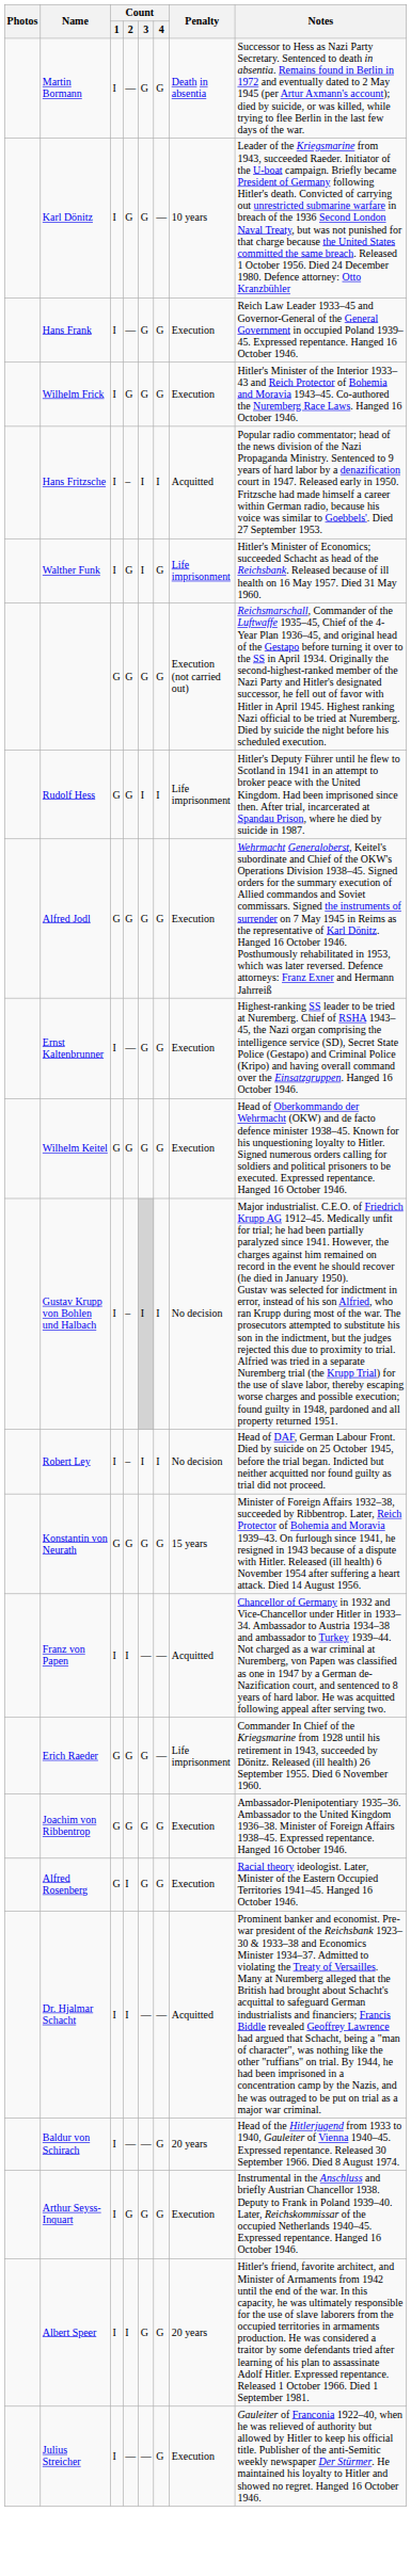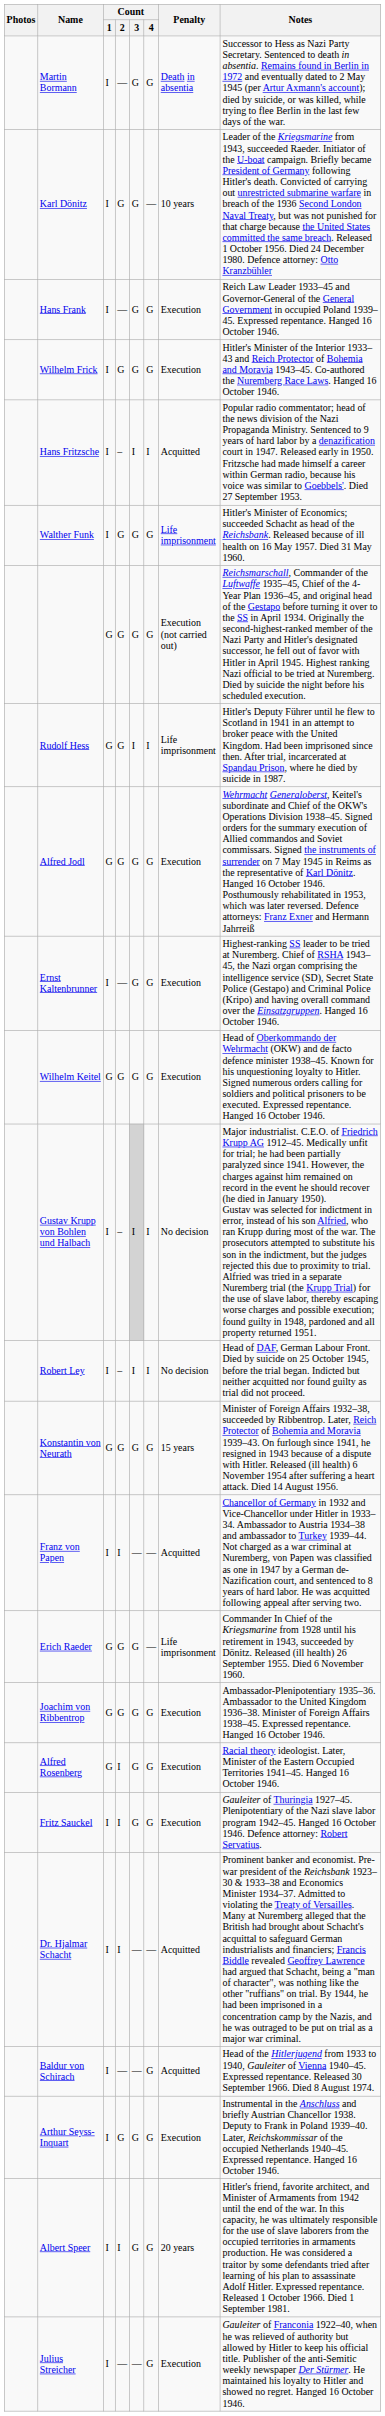 <table class="wikitable sortable">
 <tr>
 <th rowspan=2 class="unsortable">Photos</th>
 <th rowspan=2>Name</th>
 <th colspan=4>Count</th>
 <th rowspan=2>Penalty</th>
 <th rowspan=2 class="unsortable">Notes</th>
 </tr>
 <tr>
 <th>1</th>
 <th>2</th>
 <th>3</th>
 <th>4</th>
 </tr>
 <tr valign="center">
 <td></td>
 <td data-sort-value="Bormann, Martin"><a href='#'>Martin Bormann</a></td>
 <td>I</td>
 <td>—</td>
 <td>G</td>
 <td>G</td>
 <td data-sort-value=99><a href='#'>Death</a> <a href='#'>in absentia</a></td>
 <td>Successor to Hess as Nazi Party Secretary. Sentenced to death <em>in absentia</em>. <a href='#'>Remains found in Berlin in 1972</a> and eventually dated to 2 May 1945 (per <a href='#'>Artur Axmann's account</a>); died by suicide, or was killed, while trying to flee Berlin in the last few days of the war.</td>
 </tr>
 <tr valign="center">
 <td></td>
 <td data-sort-value="Dönitz, Karl"><a href='#'>Karl Dönitz</a></td>
 <td>I</td>
 <td>G</td>
 <td>G</td>
 <td>—</td>
 <td data-sort-value=10>10 years</td>
 <td>Leader of the <em><a href='#'>Kriegsmarine</a></em> from 1943, succeeded Raeder. Initiator of the <a href='#'>U-boat</a> campaign. Briefly became <a href='#'>President of Germany</a> following Hitler's death. Convicted of carrying out <a href='#'>unrestricted submarine warfare</a> in breach of the 1936 <a href='#'>Second London Naval Treaty</a>, but was not punished for that charge because <a href='#'>the United States committed the same breach</a>. Released 1 October 1956. Died 24 December 1980. Defence attorney: <a href='#'>Otto Kranzbühler</a></td>
 </tr>
 <tr valign="center">
 <td></td>
 <td data-sort-value="Frank, Hans"><a href='#'>Hans Frank</a></td>
 <td>I</td>
 <td>—</td>
 <td>G</td>
 <td>G</td>
 <td data-sort-value=99>Execution</td>
 <td>Reich Law Leader 1933–45 and Governor-General of the <a href='#'>General Government</a> in occupied Poland 1939–45. Expressed repentance. Hanged 16 October 1946.</td>
 </tr>
 <tr valign="center">
 <td></td>
 <td data-sort-value="Frick, Wilhelm"><a href='#'>Wilhelm Frick</a></td>
 <td>I</td>
 <td>G</td>
 <td>G</td>
 <td>G</td>
 <td data-sort-value=99>Execution</td>
 <td>Hitler's Minister of the Interior 1933–43 and <a href='#'>Reich Protector</a> of <a href='#'>Bohemia and Moravia</a> 1943–45. Co-authored the <a href='#'>Nuremberg Race Laws</a>. Hanged 16 October 1946.</td>
 </tr>
 <tr valign="center">
 <td></td>
 <td data-sort-value="Fritzsche, Hans"><a href='#'>Hans Fritzsche</a></td>
 <td>I</td>
 <td>–</td>
 <td>I</td>
 <td>I</td>
 <td data-sort-value=0>Acquitted</td>
 <td>Popular radio commentator; head of the news division of the Nazi Propaganda Ministry. Sentenced to 9 years of hard labor by a <a href='#'>denazification</a> court in 1947. Released early in 1950. Fritzsche had made himself a career within German radio, because his voice was similar to <a href='#'>Goebbels'</a>. Died 27 September 1953.</td>
 </tr>
 <tr valign="center">
 <td></td>
 <td data-sort-value="Funk, Walther"><a href='#'>Walther Funk</a></td>
 <td>I</td>
 <td>G</td>
-<td>I</td>
+<td>G</td>
 <td>G</td>
 <td data-sort-value=98><a href='#'>Life imprisonment</a></td>
 <td>Hitler's Minister of Economics; succeeded Schacht as head of the <em><a href='#'>Reichsbank</a></em>. Released because of ill health on 16 May 1957. Died 31 May 1960.</td>
 </tr>
 <tr valign="center">
 <td></td>
 <td data-sort-value="Göring, Hermann"></td>
 <td>G</td>
 <td>G</td>
 <td>G</td>
 <td>G</td>
 <td data-sort-value=99>Execution (not carried out)</td>
 <td><em><a href='#'>Reichsmarschall</a></em>, Commander of the <em><a href='#'>Luftwaffe</a></em> 1935–45, Chief of the 4-Year Plan 1936–45, and original head of the <a href='#'>Gestapo</a> before turning it over to the <a href='#'>SS</a> in April 1934. Originally the second-highest-ranked member of the Nazi Party and Hitler's designated successor, he fell out of favor with Hitler in April 1945. Highest ranking Nazi official to be tried at Nuremberg. Died by suicide the night before his scheduled execution.</td>
 </tr>
 <tr valign="center">
 <td></td>
 <td data-sort-value="Hess, Rudolf"><a href='#'>Rudolf Hess</a></td>
 <td>G</td>
 <td>G</td>
 <td>I</td>
 <td>I</td>
 <td data-sort-value=98>Life imprisonment</td>
 <td>Hitler's Deputy Führer until he flew to Scotland in 1941 in an attempt to broker peace with the United Kingdom. Had been imprisoned since then. After trial, incarcerated at <a href='#'>Spandau Prison</a>, where he died by suicide in 1987.</td>
 </tr>
 <tr valign="center">
 <td></td>
 <td data-sort-value="Jodl, Alfred"><a href='#'>Alfred Jodl</a></td>
 <td>G</td>
 <td>G</td>
 <td>G</td>
 <td>G</td>
 <td data-sort-value=99>Execution</td>
 <td><em><a href='#'>Wehrmacht</a></em> <em><a href='#'>Generaloberst</a></em>, Keitel's subordinate and Chief of the OKW's Operations Division 1938–45. Signed orders for the summary execution of Allied commandos and Soviet commissars.  Signed <a href='#'>the instruments of surrender</a> on 7 May 1945 in Reims as the representative of <a href='#'>Karl Dönitz</a>. Hanged 16 October 1946. Posthumously rehabilitated in 1953, which was later reversed. Defence attorneys: <a href='#'>Franz Exner</a> and Hermann Jahrreiß</td>
 </tr>
 <tr valign="center">
 <td></td>
 <td data-sort-value="Kaltenbrunner, Ernst"><a href='#'>Ernst Kaltenbrunner</a></td>
 <td>I</td>
 <td>—</td>
 <td>G</td>
 <td>G</td>
 <td data-sort-value=99>Execution</td>
 <td>Highest-ranking <a href='#'>SS</a> leader to be tried at Nuremberg. Chief of <a href='#'>RSHA</a> 1943–45, the Nazi organ comprising the intelligence service (SD), Secret State Police (Gestapo) and Criminal Police (Kripo) and having overall command over the <em><a href='#'>Einsatzgruppen</a></em>. Hanged 16 October 1946.</td>
 </tr>
 <tr valign="center">
 <td></td>
 <td data-sort-value="Keitel, Wilhelm"><a href='#'>Wilhelm Keitel</a></td>
 <td>G</td>
 <td>G</td>
 <td>G</td>
 <td>G</td>
 <td data-sort-value=99>Execution</td>
 <td>Head of <a href='#'>Oberkommando der Wehrmacht</a> (OKW) and de facto defence minister 1938–45. Known for his unquestioning loyalty to Hitler. Signed numerous orders calling for soldiers and political prisoners to be executed. Expressed repentance. Hanged 16 October 1946.</td>
 </tr>
 <tr valign="center">
 <td></td>
 <td data-sort-value="Krupp, Gustav"><a href='#'>Gustav Krupp von Bohlen und Halbach</a></td>
 <td>I</td>
 <td>–</td>
 <td style="background: lightgrey;">I</td>
 <td>I</td>
 <td data-sort-value=1>No decision</td>
 <td>Major industrialist. C.E.O. of <a href='#'>Friedrich Krupp AG</a> 1912–45. Medically unfit for trial; he had been partially paralyzed since 1941. However, the charges against him remained on record in the event he should recover (he died in January 1950).<br>Gustav was selected for indictment in error, instead of his son <a href='#'>Alfried</a>, who ran Krupp during most of the war. The prosecutors attempted to substitute his son in the indictment, but the judges rejected this due to proximity to trial.  Alfried was tried in a separate Nuremberg trial (the <a href='#'>Krupp Trial</a>) for the use of slave labor, thereby escaping worse charges and possible execution; found guilty in 1948, pardoned and all property returned 1951.</td>
 </tr>
 <tr valign="center">
 <td></td>
 <td data-sort-value="Ley, Robert"><a href='#'>Robert Ley</a></td>
 <td>I</td>
 <td>–</td>
 <td>I</td>
 <td>I</td>
 <td data-sort-value=1>No decision</td>
 <td>Head of <a href='#'>DAF</a>, German Labour Front. Died by suicide on 25 October 1945, before the trial began. Indicted but neither acquitted nor found guilty as trial did not proceed.</td>
 </tr>
 <tr valign="center">
 <td></td>
 <td data-sort-value="Neurath, Konstantin von"><a href='#'>Konstantin von Neurath</a></td>
 <td>G</td>
 <td>G</td>
 <td>G</td>
 <td>G</td>
 <td data-sort-value=15>15 years</td>
 <td>Minister of Foreign Affairs 1932–38, succeeded by Ribbentrop. Later, <a href='#'>Reich Protector</a> of <a href='#'>Bohemia and Moravia</a> 1939–43. On furlough since 1941, he resigned in 1943 because of a dispute with Hitler. Released (ill health) 6 November 1954 after suffering a heart attack. Died 14 August 1956.</td>
 </tr>
 <tr valign="center">
 <td></td>
 <td data-sort-value="Papen, Franz von"><a href='#'>Franz von Papen</a></td>
 <td>I</td>
 <td>I</td>
 <td>—</td>
 <td>—</td>
 <td data-sort-value=0>Acquitted</td>
 <td><a href='#'>Chancellor of Germany</a> in 1932 and Vice-Chancellor under Hitler in 1933–34. Ambassador to Austria 1934–38 and ambassador to <a href='#'>Turkey</a> 1939–44. Not charged as a war criminal at Nuremberg, von Papen was classified as one in 1947 by a German de-Nazification court, and sentenced to 8 years of hard labor. He was acquitted following appeal after serving two.</td>
 </tr>
 <tr valign="center">
 <td></td>
 <td data-sort-value="Raeder, Erich"><a href='#'>Erich Raeder</a></td>
 <td>G</td>
 <td>G</td>
 <td>G</td>
 <td>—</td>
 <td data-sort-value=98>Life imprisonment</td>
 <td>Commander In Chief of the <em>Kriegsmarine</em> from 1928 until his retirement in 1943, succeeded by Dönitz. Released (ill health) 26 September 1955. Died 6 November 1960.</td>
 </tr>
 <tr valign="center">
 <td></td>
 <td data-sort-value="Ribbentrop, Joachim von"><a href='#'>Joachim von Ribbentrop</a></td>
 <td>G</td>
 <td>G</td>
 <td>G</td>
 <td>G</td>
 <td data-sort-value=99>Execution</td>
 <td>Ambassador-Plenipotentiary 1935–36. Ambassador to the United Kingdom 1936–38. Minister of Foreign Affairs 1938–45. Expressed repentance. Hanged 16 October 1946.</td>
 </tr>
 <tr valign="center">
 <td></td>
 <td data-sort-value="Rosenberg, Alfred"><a href='#'>Alfred Rosenberg</a></td>
 <td>G</td>
 <td>I</td>
 <td>G</td>
 <td>G</td>
 <td data-sort-value=99>Execution</td>
 <td><a href='#'>Racial theory</a> ideologist. Later, Minister of the Eastern Occupied Territories 1941–45. Hanged 16 October 1946.</td>
 </tr>
 <tr valign="center">
 <td></td>
+<td data-sort-value="Sauckel, Fritz"><a href='#'>Fritz Sauckel</a></td>
+<td>I</td>
+<td>I</td>
+<td>G</td>
+<td>G</td>
+<td data-sort-value=99>Execution</td>
+<td><em>Gauleiter</em> of <a href='#'>Thuringia</a> 1927–45. Plenipotentiary of the Nazi slave labor program 1942–45.  Hanged 16 October 1946. Defence attorney: <a href='#'>Robert Servatius</a>.</td>
+</tr>
+<tr valign="center">
+<td></td>
 <td data-sort-value="Schacht, Hjalmar"><a href='#'>Dr. Hjalmar Schacht</a></td>
 <td>I</td>
 <td>I</td>
 <td>—</td>
 <td>—</td>
 <td data-sort-value=0>Acquitted</td>
 <td>Prominent banker and economist. Pre-war president of the <em>Reichsbank</em> 1923–30 & 1933–38 and Economics Minister 1934–37. Admitted to violating the <a href='#'>Treaty of Versailles</a>. Many at Nuremberg alleged that the British had brought about Schacht's acquittal to safeguard German industrialists and financiers; <a href='#'>Francis Biddle</a> revealed <a href='#'>Geoffrey Lawrence</a> had argued that Schacht, being a "man of character", was nothing like the other "ruffians" on trial.  By 1944, he had been imprisoned in a concentration camp by the Nazis, and he was outraged to be put on trial as a major war criminal.</td>
 </tr>
 <tr valign="center">
 <td></td>
 <td data-sort-value="Schirach, Baldur von"><a href='#'>Baldur von Schirach</a></td>
 <td>I</td>
 <td>—</td>
 <td>—</td>
 <td>G</td>
-<td data-sort-value=20>20 years</td>
+<td data-sort-value=0>Acquitted</td>
 <td>Head of the <a href='#'><em>Hitlerjugend</em></a> from 1933 to 1940, <em>Gauleiter</em> of <a href='#'>Vienna</a> 1940–45. Expressed repentance.  Released 30 September 1966. Died 8 August 1974.</td>
 </tr>
 <tr valign="center">
 <td></td>
 <td data-sort-value="Seyss-Inquart, Arthur"><a href='#'>Arthur Seyss-Inquart</a></td>
 <td>I</td>
 <td>G</td>
 <td>G</td>
 <td>G</td>
 <td data-sort-value=99>Execution</td>
 <td>Instrumental in the <em><a href='#'>Anschluss</a></em> and briefly Austrian Chancellor 1938. Deputy to Frank in Poland 1939–40. Later, <em>Reichskommissar</em> of the occupied Netherlands 1940–45. Expressed repentance. Hanged 16 October 1946.</td>
 </tr>
 <tr valign="center">
 <td></td>
 <td data-sort-value="Speer, Albert"><a href='#'>Albert Speer</a></td>
 <td>I</td>
 <td>I</td>
 <td>G</td>
 <td>G</td>
 <td data-sort-value=20>20 years</td>
 <td>Hitler's friend, favorite architect, and Minister of Armaments from 1942 until the end of the war. In this capacity, he was ultimately responsible for the use of slave laborers from the occupied territories in armaments production. He was considered a traitor by some defendants tried after learning of his plan to assassinate Adolf Hitler. Expressed repentance.  Released 1 October 1966. Died 1 September 1981.</td>
 </tr>
 <tr valign="center">
 <td></td>
 <td data-sort-value="Streicher, Julius"><a href='#'>Julius Streicher</a></td>
 <td>I</td>
 <td>—</td>
 <td>—</td>
 <td>G</td>
 <td data-sort-value=99>Execution</td>
 <td><em>Gauleiter</em> of <a href='#'>Franconia</a> 1922–40, when he was relieved of authority but allowed by Hitler to keep his official title. Publisher of the anti-Semitic weekly newspaper <em><a href='#'>Der Stürmer</a></em>. He maintained his loyalty to Hitler and showed no regret. Hanged 16 October 1946.</td>
 </tr>
 </table>
